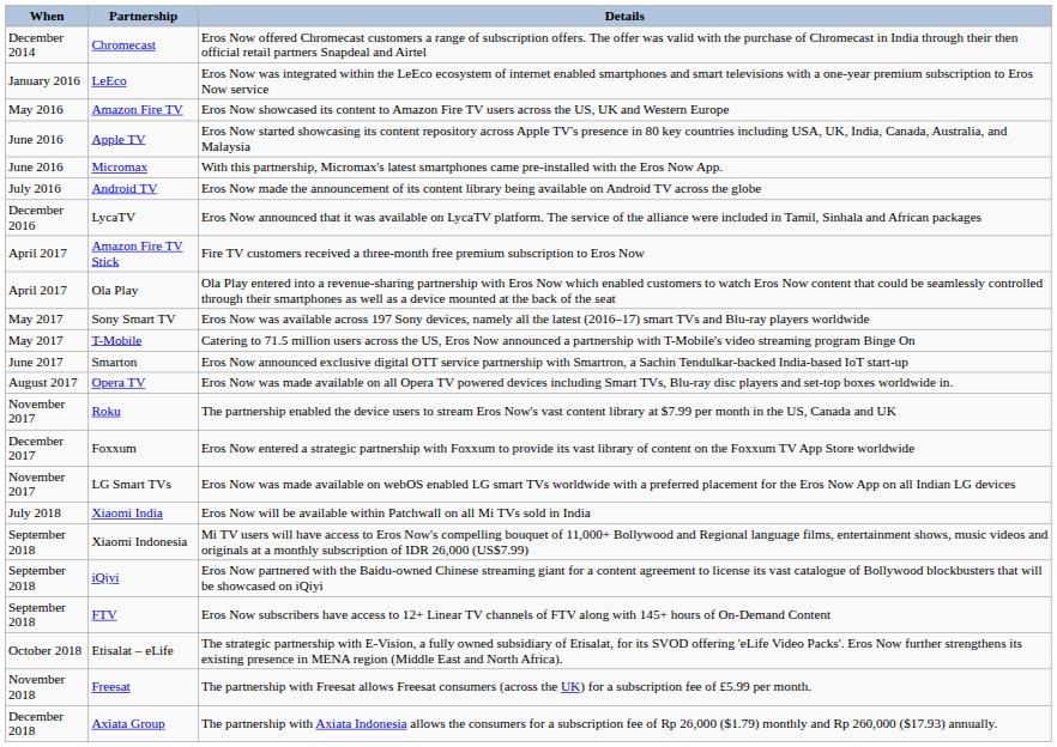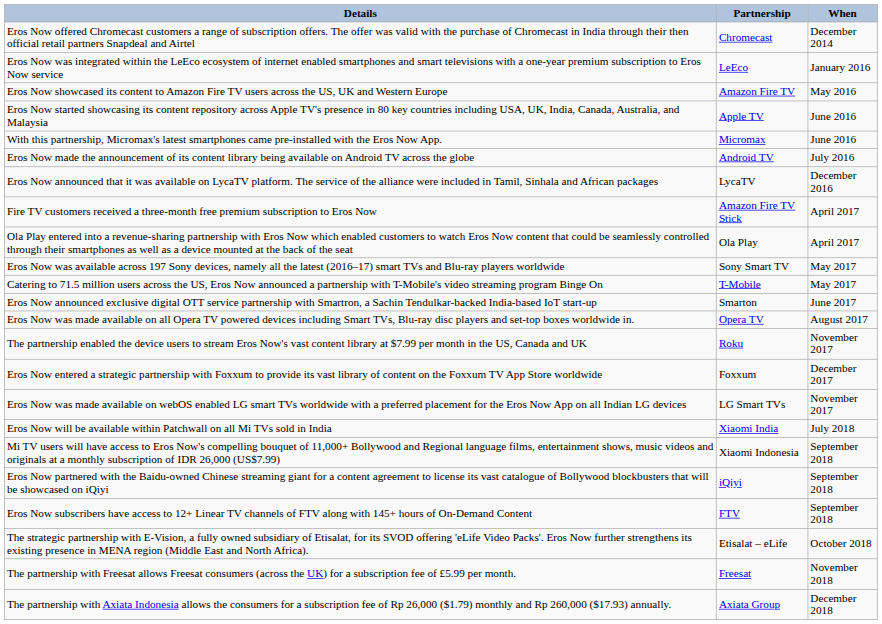 <table class="wikitable" style="font-size:100%">
 <tr style="text-align:center;">
+<th style="text-align:center; background:#b0c4de;">Details</th>
+<th style="text-align:center; background:#b0c4de;">Partnership</th>
 <th style="text-align:center; background:#b0c4de;">When</th>
-<th style="text-align:center; background:#b0c4de;">Partnership</th>
-<th style="text-align:center; background:#b0c4de;">Details</th>
 </tr>
 <tr>
+<td>Eros Now offered Chromecast customers a range of subscription offers. The offer was valid with the purchase of Chromecast in India through their then official retail partners Snapdeal and Airtel</td>
+<td><a href='#'>Chromecast</a></td>
 <td>December 2014</td>
-<td><a href='#'>Chromecast</a></td>
-<td>Eros Now offered Chromecast customers a range of subscription offers. The offer was valid with the purchase of Chromecast in India through their then official retail partners Snapdeal and Airtel</td>
 </tr>
 <tr>
+<td>Eros Now was integrated within the LeEco ecosystem of internet enabled smartphones and smart televisions with a one-year premium subscription to Eros Now service</td>
+<td><a href='#'>LeEco</a></td>
 <td>January 2016</td>
-<td><a href='#'>LeEco</a></td>
-<td>Eros Now was integrated within the LeEco ecosystem of internet enabled smartphones and smart televisions with a one-year premium subscription to Eros Now service</td>
 </tr>
 <tr>
+<td>Eros Now showcased its content to Amazon Fire TV users across the US, UK and Western Europe</td>
+<td><a href='#'>Amazon Fire TV</a></td>
 <td>May 2016</td>
-<td><a href='#'>Amazon Fire TV</a></td>
-<td>Eros Now showcased its content to Amazon Fire TV users across the US, UK and Western Europe</td>
 </tr>
 <tr>
+<td>Eros Now started showcasing its content repository across Apple TV's presence in 80 key countries including USA, UK, India, Canada, Australia, and Malaysia</td>
+<td><a href='#'>Apple TV</a></td>
 <td>June 2016</td>
-<td><a href='#'>Apple TV</a></td>
-<td>Eros Now started showcasing its content repository across Apple TV's presence in 80 key countries including USA, UK, India, Canada, Australia, and Malaysia</td>
 </tr>
 <tr>
+<td>With this partnership, Micromax's latest smartphones came pre-installed with the Eros Now App.</td>
+<td><a href='#'>Micromax</a></td>
 <td>June 2016</td>
-<td><a href='#'>Micromax</a></td>
-<td>With this partnership, Micromax's latest smartphones came pre-installed with the Eros Now App.</td>
 </tr>
 <tr>
+<td>Eros Now made the announcement of its content library being available on Android TV across the globe</td>
+<td><a href='#'>Android TV</a></td>
 <td>July 2016</td>
-<td><a href='#'>Android TV</a></td>
-<td>Eros Now made the announcement of its content library being available on Android TV across the globe</td>
 </tr>
 <tr>
+<td>Eros Now announced that it was available on LycaTV platform. The service of the alliance were included in Tamil, Sinhala and African packages</td>
+<td>LycaTV</td>
 <td>December 2016</td>
-<td>LycaTV</td>
-<td>Eros Now announced that it was available on LycaTV platform. The service of the alliance were included in Tamil, Sinhala and African packages</td>
 </tr>
 <tr>
+<td>Fire TV customers received a three-month free premium subscription to Eros Now</td>
+<td><a href='#'>Amazon Fire TV Stick</a></td>
 <td>April 2017</td>
-<td><a href='#'>Amazon Fire TV Stick</a></td>
-<td>Fire TV customers received a three-month free premium subscription to Eros Now</td>
 </tr>
 <tr>
+<td>Ola Play entered into a revenue-sharing partnership with Eros Now which enabled customers to watch Eros Now content that could be seamlessly controlled through their smartphones as well as a device mounted at the back of the seat</td>
+<td>Ola Play</td>
 <td>April 2017</td>
-<td>Ola Play</td>
-<td>Ola Play entered into a revenue-sharing partnership with Eros Now which enabled customers to watch Eros Now content that could be seamlessly controlled through their smartphones as well as a device mounted at the back of the seat</td>
 </tr>
 <tr>
+<td>Eros Now was available across 197 Sony devices, namely all the latest (2016–17) smart TVs and Blu-ray players worldwide</td>
+<td>Sony Smart TV</td>
 <td>May 2017</td>
-<td>Sony Smart TV</td>
-<td>Eros Now was available across 197 Sony devices, namely all the latest (2016–17) smart TVs and Blu-ray players worldwide</td>
 </tr>
 <tr>
+<td>Catering to 71.5 million users across the US, Eros Now announced a partnership with T-Mobile's video streaming program Binge On</td>
+<td><a href='#'>T-Mobile</a></td>
 <td>May 2017</td>
-<td><a href='#'>T-Mobile</a></td>
-<td>Catering to 71.5 million users across the US, Eros Now announced a partnership with T-Mobile's video streaming program Binge On</td>
 </tr>
 <tr>
+<td>Eros Now announced exclusive digital OTT service partnership with Smartron, a Sachin Tendulkar-backed India-based IoT start-up</td>
+<td>Smarton</td>
 <td>June 2017</td>
-<td>Smarton</td>
-<td>Eros Now announced exclusive digital OTT service partnership with Smartron, a Sachin Tendulkar-backed India-based IoT start-up</td>
 </tr>
 <tr>
+<td>Eros Now was made available on all Opera TV powered devices including Smart TVs, Blu-ray disc players and set-top boxes worldwide in.</td>
+<td><a href='#'>Opera TV</a></td>
 <td>August 2017</td>
-<td><a href='#'>Opera TV</a></td>
-<td>Eros Now was made available on all Opera TV powered devices including Smart TVs, Blu-ray disc players and set-top boxes worldwide in.</td>
 </tr>
 <tr>
+<td>The partnership enabled the device users to stream Eros Now's vast content library at $7.99 per month in the US, Canada and UK</td>
+<td><a href='#'>Roku</a></td>
 <td>November 2017</td>
-<td><a href='#'>Roku</a></td>
-<td>The partnership enabled the device users to stream Eros Now's vast content library at $7.99 per month in the US, Canada and UK</td>
 </tr>
 <tr>
+<td>Eros Now entered a strategic partnership with Foxxum to provide its vast library of content on the Foxxum TV App Store worldwide</td>
+<td>Foxxum</td>
 <td>December 2017</td>
-<td>Foxxum</td>
-<td>Eros Now entered a strategic partnership with Foxxum to provide its vast library of content on the Foxxum TV App Store worldwide</td>
 </tr>
 <tr>
+<td>Eros Now was made available on webOS enabled LG smart TVs worldwide with a preferred placement for the Eros Now App on all Indian LG devices</td>
+<td>LG Smart TVs</td>
 <td>November 2017</td>
-<td>LG Smart TVs</td>
-<td>Eros Now was made available on webOS enabled LG smart TVs worldwide with a preferred placement for the Eros Now App on all Indian LG devices</td>
 </tr>
 <tr>
+<td>Eros Now will be available within Patchwall on all Mi TVs sold in India</td>
+<td><a href='#'>Xiaomi India</a></td>
 <td>July 2018</td>
-<td><a href='#'>Xiaomi India</a></td>
-<td>Eros Now will be available within Patchwall on all Mi TVs sold in India</td>
 </tr>
 <tr>
+<td>Mi TV users will have access to Eros Now's compelling bouquet of 11,000+ Bollywood and Regional language films, entertainment shows, music videos and originals at a monthly subscription of IDR 26,000 (US$7.99)</td>
+<td>Xiaomi Indonesia</td>
 <td>September 2018</td>
-<td>Xiaomi Indonesia</td>
-<td>Mi TV users will have access to Eros Now's compelling bouquet of 11,000+ Bollywood and Regional language films, entertainment shows, music videos and originals at a monthly subscription of IDR 26,000 (US$7.99)</td>
 </tr>
 <tr>
+<td>Eros Now partnered with the Baidu-owned Chinese streaming giant for a content agreement to license its vast catalogue of Bollywood blockbusters that will be showcased on iQiyi</td>
+<td><a href='#'>iQiyi</a></td>
 <td>September 2018</td>
-<td><a href='#'>iQiyi</a></td>
-<td>Eros Now partnered with the Baidu-owned Chinese streaming giant for a content agreement to license its vast catalogue of Bollywood blockbusters that will be showcased on iQiyi</td>
 </tr>
 <tr>
+<td>Eros Now subscribers have access to 12+ Linear TV channels of FTV along with 145+ hours of On-Demand Content</td>
+<td><a href='#'>FTV</a></td>
 <td>September 2018</td>
-<td><a href='#'>FTV</a></td>
-<td>Eros Now subscribers have access to 12+ Linear TV channels of FTV along with 145+ hours of On-Demand Content</td>
 </tr>
 <tr>
+<td>The strategic partnership with E-Vision, a fully owned subsidiary of Etisalat, for its SVOD offering 'eLife Video Packs'. Eros Now further strengthens its existing presence in MENA region (Middle East and North Africa).</td>
+<td>Etisalat – eLife</td>
 <td>October 2018</td>
-<td>Etisalat – eLife</td>
-<td>The strategic partnership with E-Vision, a fully owned subsidiary of Etisalat, for its SVOD offering 'eLife Video Packs'. Eros Now further strengthens its existing presence in MENA region (Middle East and North Africa).</td>
 </tr>
 <tr>
+<td>The partnership with Freesat allows Freesat consumers (across the <a href='#'>UK</a>) for a subscription fee of £5.99 per month.</td>
+<td><a href='#'>Freesat</a></td>
 <td>November 2018</td>
-<td><a href='#'>Freesat</a></td>
-<td>The partnership with Freesat allows Freesat consumers (across the <a href='#'>UK</a>) for a subscription fee of £5.99 per month.</td>
 </tr>
 <tr>
+<td>The partnership with <a href='#'>Axiata Indonesia</a> allows the consumers for a subscription fee of Rp 26,000 ($1.79) monthly and Rp 260,000 ($17.93) annually.</td>
+<td><a href='#'>Axiata Group</a></td>
 <td>December 2018</td>
-<td><a href='#'>Axiata Group</a></td>
-<td>The partnership with <a href='#'>Axiata Indonesia</a> allows the consumers for a subscription fee of Rp 26,000 ($1.79) monthly and Rp 260,000 ($17.93) annually.</td>
 </tr>
 </table>
